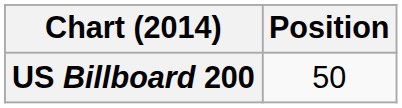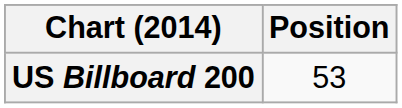 <table class="wikitable plainrowheaders" style="text-align:center">
 <tr>
 <th scope="col">Chart (2014)</th>
 <th scope="col">Position</th>
 </tr>
 <tr>
 <th scope="row">US <em>Billboard</em> 200</th>
-<td>50</td>
+<td>53</td>
 </tr>
 </table>
